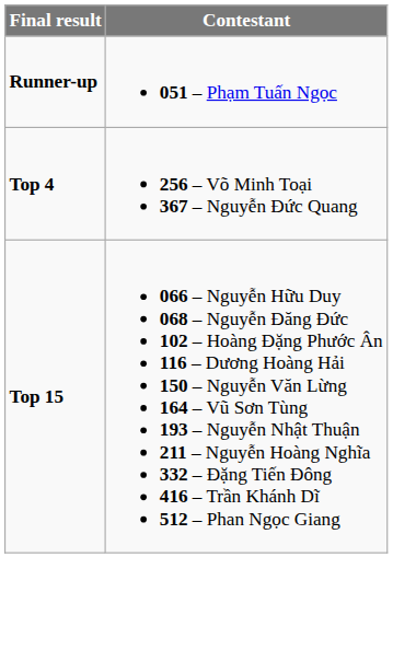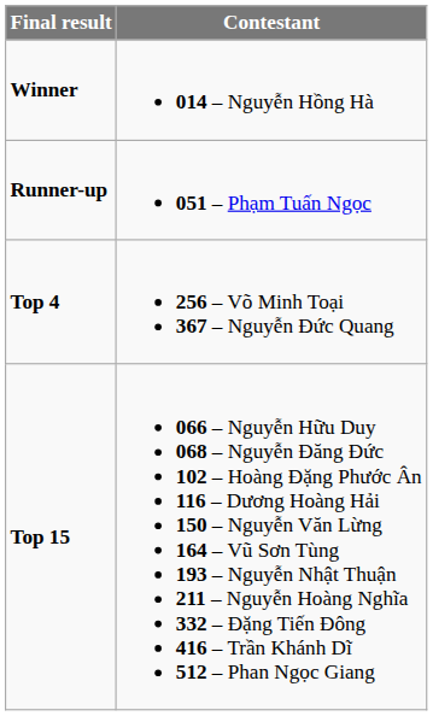 <table class="wikitable sortable" style="font-size: 95%;">
 <tr>
 <th style="background-color:#787878;color:#FFFFFF;">Final result</th>
 <th style="background-color:#787878;color:#FFFFFF;">Contestant</th>
+</tr>
+<tr>
+<td><strong>Winner</strong></td>
+<td><br><ul><li><strong>014</strong> – Nguyễn Hồng Hà</li></ul></td>
 </tr>
 <tr>
 <td><strong>Runner-up</strong></td>
 <td><br><ul><li><strong>051</strong> – <a href='#'>Phạm Tuấn Ngọc</a></li></ul></td>
 </tr>
 <tr>
 <td><strong>Top 4</strong></td>
 <td><br><ul><li><strong>256</strong> – Võ Minh Toại</li><li><strong>367</strong> – Nguyễn Đức Quang</li></ul></td>
 </tr>
 <tr>
 <td><strong>Top 15</strong></td>
 <td><br><ul><li><strong>066</strong> – Nguyễn Hữu Duy</li><li><strong>068</strong> – Nguyễn Đăng Đức</li><li><strong>102</strong> – Hoàng Đặng Phước Ân</li><li><strong>116</strong> – Dương Hoàng Hải</li><li><strong>150</strong> – Nguyễn Văn Lừng</li><li><strong>164</strong> – Vũ Sơn Tùng</li><li><strong>193</strong> – Nguyễn Nhật Thuận</li><li><strong>211</strong> – Nguyễn Hoàng Nghĩa</li><li><strong>332</strong> – Đặng Tiến Đông</li><li><strong>416</strong> – Trần Khánh Dĩ</li><li><strong>512</strong> – Phan Ngọc Giang</li></ul></td>
 </tr>
 </table>
